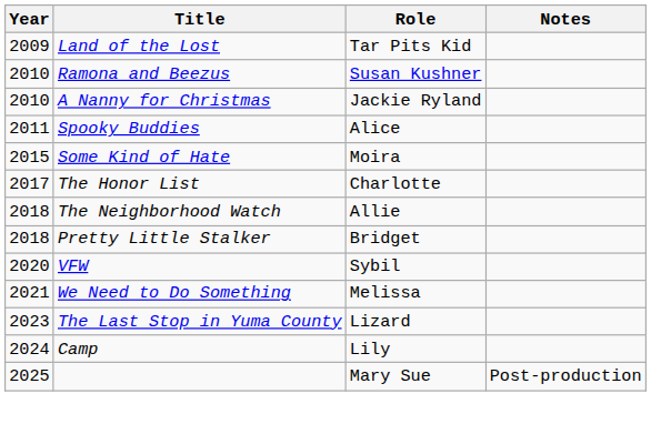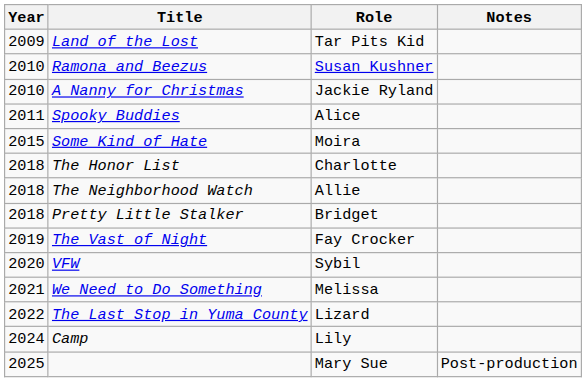 <table class="wikitable sortable">
 <tr>
 <th>Year</th>
 <th>Title</th>
 <th>Role</th>
 <th class="unsortable">Notes</th>
 </tr>
 <tr>
 <td>2009</td>
 <td><em><a href='#'>Land of the Lost</a></em></td>
 <td>Tar Pits Kid</td>
 <td></td>
 </tr>
 <tr>
 <td>2010</td>
 <td><em><a href='#'>Ramona and Beezus</a></em></td>
 <td><a href='#'>Susan Kushner</a></td>
 <td></td>
 </tr>
 <tr>
 <td>2010</td>
 <td><em><a href='#'>A Nanny for Christmas</a></em></td>
 <td>Jackie Ryland</td>
 <td></td>
 </tr>
 <tr>
 <td>2011</td>
 <td><em><a href='#'>Spooky Buddies</a></em></td>
 <td>Alice</td>
 <td></td>
 </tr>
 <tr>
 <td>2015</td>
 <td><em><a href='#'>Some Kind of Hate</a></em></td>
 <td>Moira</td>
 <td></td>
 </tr>
 <tr>
-<td>2017</td>
+<td>2018</td>
 <td><em>The Honor List </em></td>
 <td>Charlotte</td>
 <td></td>
 </tr>
 <tr>
 <td>2018</td>
 <td><em>The Neighborhood Watch</em></td>
 <td>Allie</td>
 <td></td>
 </tr>
 <tr>
 <td>2018</td>
 <td><em>Pretty Little Stalker</em></td>
 <td>Bridget</td>
 <td></td>
 </tr>
 <tr>
+<td>2019</td>
+<td><em><a href='#'>The Vast of Night</a></em></td>
+<td>Fay Crocker</td>
+<td></td>
+</tr>
+<tr>
 <td>2020</td>
 <td><em><a href='#'>VFW</a></em></td>
 <td>Sybil</td>
 <td></td>
 </tr>
 <tr>
 <td>2021</td>
 <td><em><a href='#'>We Need to Do Something</a></em></td>
 <td>Melissa</td>
 <td></td>
 </tr>
 <tr>
-<td>2023</td>
+<td>2022</td>
 <td><em><a href='#'>The Last Stop in Yuma County</a></em></td>
 <td>Lizard</td>
 <td></td>
 </tr>
 <tr>
 <td>2024</td>
 <td><em>Camp</em></td>
 <td>Lily</td>
 <td></td>
 </tr>
 <tr>
 <td>2025</td>
 <td></td>
 <td>Mary Sue</td>
 <td>Post-production</td>
 </tr>
 </table>
